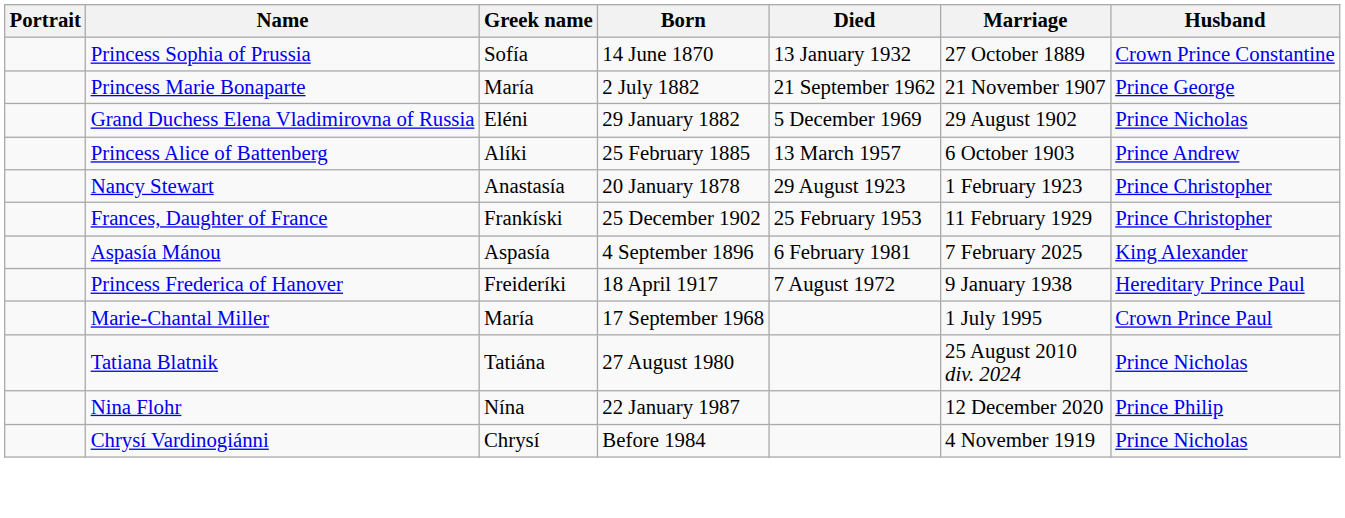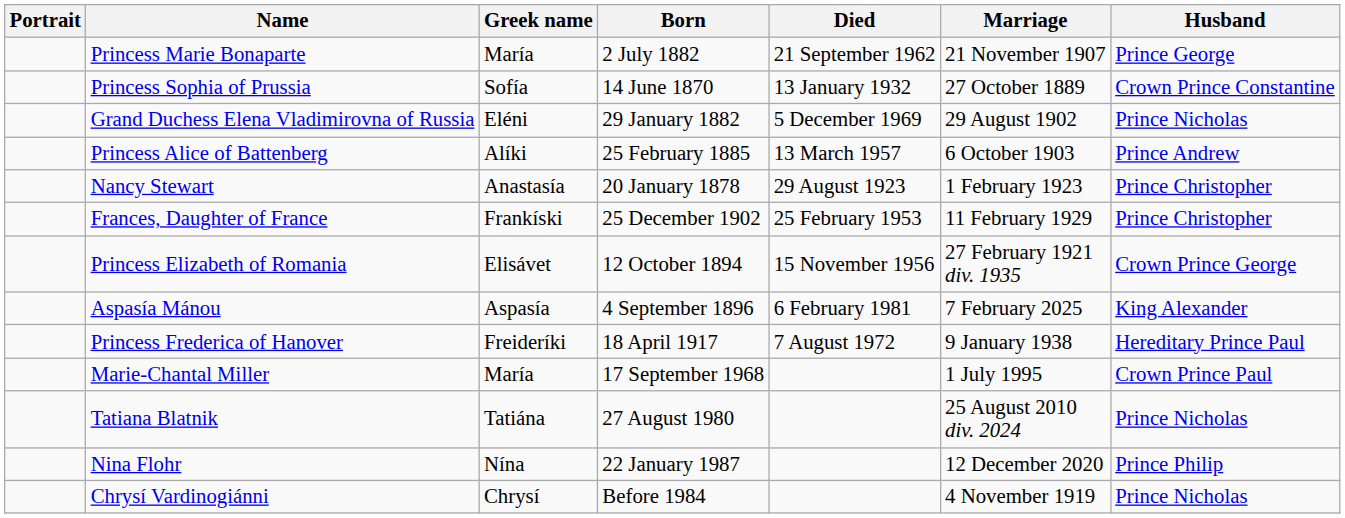 <table class="wikitable">
 <tr>
 <th><strong>Portrait</strong></th>
 <th><strong>Name</strong></th>
 <th><strong>Greek name</strong></th>
 <th><strong>Born</strong></th>
 <th><strong>Died</strong></th>
 <th><strong>Marriage</strong></th>
 <th><strong>Husband</strong></th>
 </tr>
 <tr>
 <td></td>
+<td><a href='#'>Princess Marie Bonaparte</a></td>
+<td>María</td>
+<td>2 July 1882</td>
+<td>21 September 1962</td>
+<td>21 November 1907</td>
+<td><a href='#'>Prince George</a></td>
+</tr>
+<tr>
+<td></td>
 <td><a href='#'>Princess Sophia of Prussia</a></td>
 <td>Sofía</td>
 <td>14 June 1870</td>
 <td>13 January 1932</td>
 <td>27 October 1889</td>
 <td><a href='#'>Crown Prince Constantine</a></td>
-</tr>
-<tr>
-<td></td>
-<td><a href='#'>Princess Marie Bonaparte</a></td>
-<td>María</td>
-<td>2 July 1882</td>
-<td>21 September 1962</td>
-<td>21 November 1907</td>
-<td><a href='#'>Prince George</a></td>
 </tr>
 <tr>
 <td></td>
 <td><a href='#'>Grand Duchess Elena Vladimirovna of Russia</a></td>
 <td>Eléni</td>
 <td>29 January 1882</td>
 <td>5 December 1969</td>
 <td>29 August 1902</td>
 <td><a href='#'>Prince Nicholas</a></td>
 </tr>
 <tr>
 <td></td>
 <td><a href='#'>Princess Alice of Battenberg</a></td>
 <td>Alíki</td>
 <td>25 February 1885</td>
 <td>13 March 1957</td>
 <td>6 October 1903</td>
 <td><a href='#'>Prince Andrew</a></td>
 </tr>
 <tr>
 <td></td>
 <td><a href='#'>Nancy Stewart</a></td>
 <td>Anastasía</td>
 <td>20 January 1878</td>
 <td>29 August 1923</td>
 <td>1 February 1923</td>
 <td><a href='#'>Prince Christopher</a></td>
 </tr>
 <tr>
 <td></td>
 <td><a href='#'>Frances, Daughter of France</a></td>
 <td>Frankíski</td>
 <td>25 December 1902</td>
 <td>25 February 1953</td>
 <td>11 February 1929</td>
 <td><a href='#'>Prince Christopher</a></td>
+</tr>
+<tr>
+<td></td>
+<td><a href='#'>Princess Elizabeth of Romania</a></td>
+<td>Elisávet</td>
+<td>12 October 1894</td>
+<td>15 November 1956</td>
+<td>27 February 1921<br><em>div. 1935</em></td>
+<td><a href='#'>Crown Prince George</a></td>
 </tr>
 <tr>
 <td></td>
 <td><a href='#'>Aspasía Mánou</a></td>
 <td>Aspasía</td>
 <td>4 September 1896</td>
 <td>6 February 1981</td>
 <td>7 February 2025</td>
 <td><a href='#'>King Alexander</a></td>
 </tr>
 <tr>
 <td></td>
 <td><a href='#'>Princess Frederica of Hanover</a></td>
 <td>Freideríki</td>
 <td>18 April 1917</td>
 <td>7 August 1972</td>
 <td>9 January 1938</td>
 <td><a href='#'>Hereditary Prince Paul</a></td>
 </tr>
 <tr>
 <td></td>
 <td><a href='#'>Marie-Chantal Miller</a></td>
 <td>María</td>
 <td>17 September 1968</td>
 <td></td>
 <td>1 July 1995</td>
 <td><a href='#'>Crown Prince Paul</a></td>
 </tr>
 <tr>
 <td></td>
 <td><a href='#'>Tatiana Blatnik</a></td>
 <td>Tatiána</td>
 <td>27 August 1980</td>
 <td></td>
 <td>25 August 2010<br><em>div. 2024</em></td>
 <td><a href='#'>Prince Nicholas</a></td>
 </tr>
 <tr>
 <td></td>
 <td><a href='#'>Nina Flohr</a></td>
 <td>Nína</td>
 <td>22 January 1987</td>
 <td></td>
 <td>12 December 2020</td>
 <td><a href='#'>Prince Philip</a></td>
 </tr>
 <tr>
 <td></td>
 <td><a href='#'>Chrysí Vardinogiánni</a></td>
 <td>Chrysí</td>
 <td>Before 1984</td>
 <td></td>
 <td>4 November 1919</td>
 <td><a href='#'>Prince Nicholas</a></td>
 </tr>
 </table>
